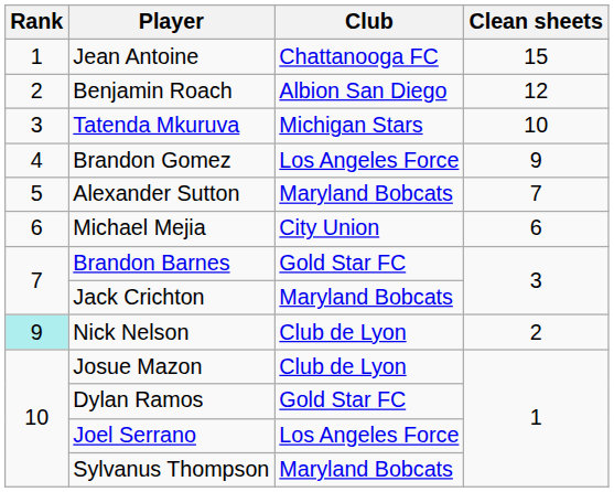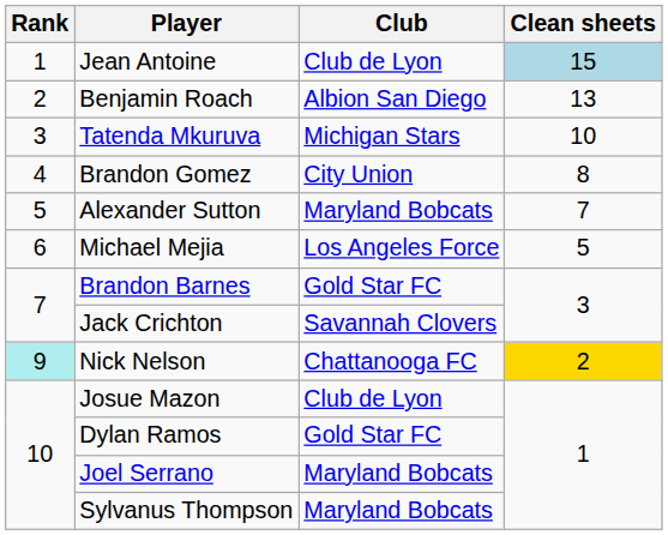 <table class="wikitable" style="text-align:center">
 <tr>
 <th>Rank</th>
 <th>Player</th>
 <th>Club</th>
 <th>Clean sheets</th>
 </tr>
 <tr>
 <td>1</td>
 <td align="left"> Jean Antoine</td>
-<td align="left"><a href='#'>Chattanooga FC</a></td>
-<td>15</td>
+<td align="left"><a href='#'>Club de Lyon</a></td>
+<td style="background: lightblue;">15</td>
 </tr>
 <tr>
 <td>2</td>
 <td align="left"> Benjamin Roach</td>
 <td align="left"><a href='#'>Albion San Diego</a></td>
-<td>12</td>
+<td>13</td>
 </tr>
 <tr>
 <td>3</td>
 <td align="left"> <a href='#'>Tatenda Mkuruva</a></td>
 <td align="left"><a href='#'>Michigan Stars</a></td>
 <td>10</td>
 </tr>
 <tr>
 <td>4</td>
 <td align="left"> Brandon Gomez</td>
-<td align="left"><a href='#'>Los Angeles Force</a></td>
-<td>9</td>
+<td align="left"><a href='#'>City Union</a></td>
+<td>8</td>
 </tr>
 <tr>
 <td>5</td>
 <td align="left"> Alexander Sutton</td>
 <td align="left"><a href='#'>Maryland Bobcats</a></td>
 <td>7</td>
 </tr>
 <tr>
 <td>6</td>
 <td align="left"> Michael Mejia</td>
-<td align="left"><a href='#'>City Union</a></td>
-<td>6</td>
+<td align="left"><a href='#'>Los Angeles Force</a></td>
+<td>5</td>
 </tr>
 <tr>
 <td rowspan=2>7</td>
 <td align="left"> <a href='#'>Brandon Barnes</a></td>
 <td align="left"><a href='#'>Gold Star FC</a></td>
 <td rowspan=2>3</td>
 </tr>
 <tr>
 <td align="left"> Jack Crichton</td>
-<td align="left"><a href='#'>Maryland Bobcats</a></td>
+<td align="left"><a href='#'>Savannah Clovers</a></td>
 </tr>
 <tr>
 <td style="background: paleturquoise;">9</td>
 <td align="left"> Nick Nelson</td>
-<td align="left"><a href='#'>Club de Lyon</a></td>
-<td>2</td>
+<td align="left"><a href='#'>Chattanooga FC</a></td>
+<td style="background: gold;">2</td>
 </tr>
 <tr>
 <td rowspan=4>10</td>
 <td align="left"> Josue Mazon</td>
 <td align="left"><a href='#'>Club de Lyon</a></td>
 <td rowspan=4>1</td>
 </tr>
 <tr>
 <td align="left"> Dylan Ramos</td>
 <td align="left"><a href='#'>Gold Star FC</a></td>
 </tr>
 <tr>
 <td align="left"> <a href='#'>Joel Serrano</a></td>
-<td align="left"><a href='#'>Los Angeles Force</a></td>
+<td align="left"><a href='#'>Maryland Bobcats</a></td>
 </tr>
 <tr>
 <td align="left"> Sylvanus Thompson</td>
 <td align="left"><a href='#'>Maryland Bobcats</a></td>
 </tr>
 </table>
